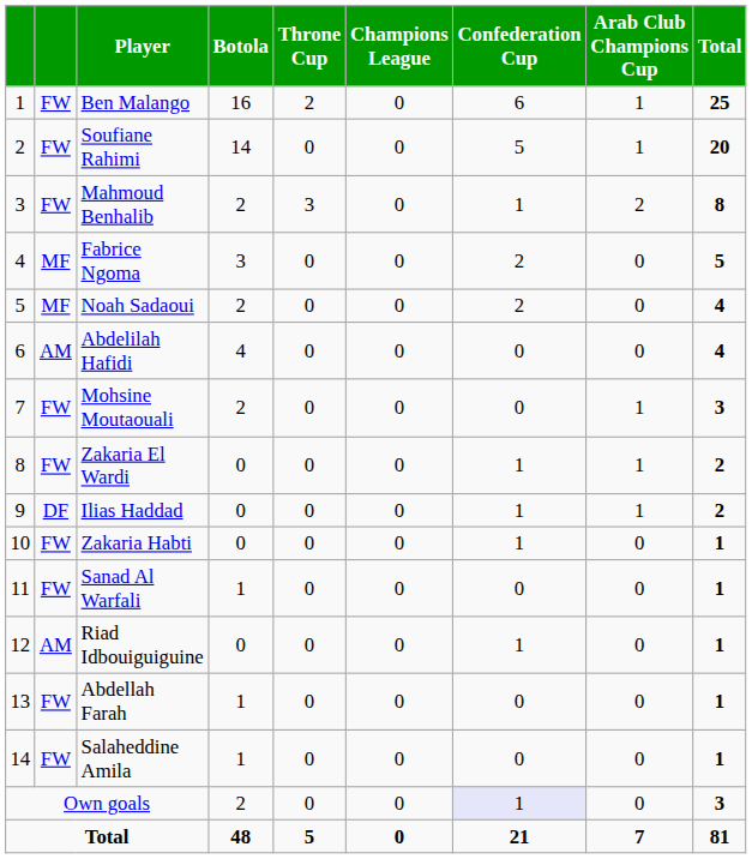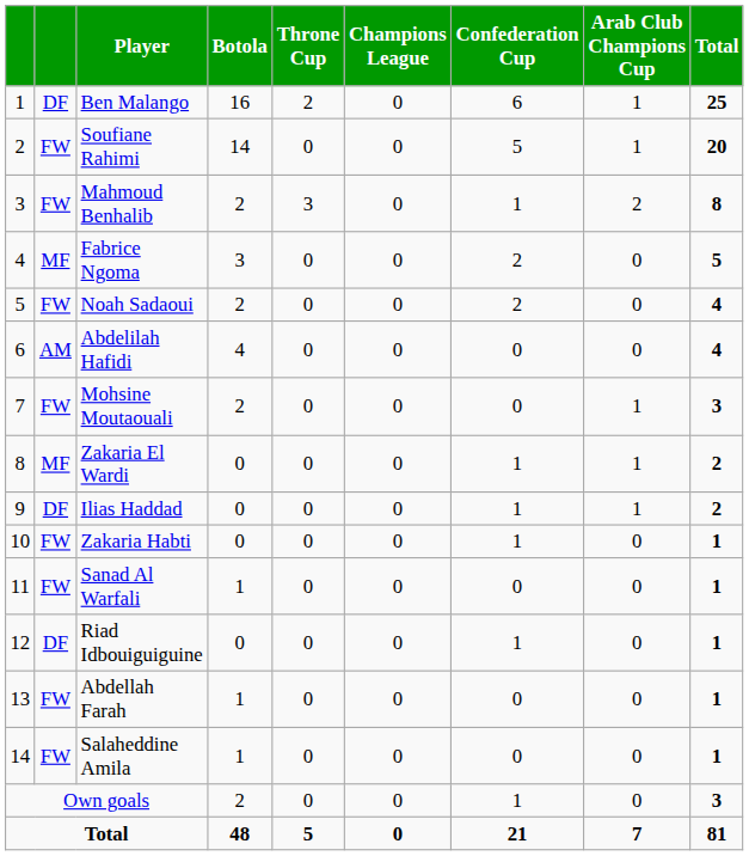 <table class="wikitable" style="width:60%; text-align:center; font-size:95%; text-align:centre;">
 <tr>
 <th style="background:#009900; color:white;"></th>
 <th style="background:#009900; color:white;"></th>
 <th style="background:#009900; color:white;">Player</th>
 <th style="background:#009900; color:white;">Botola</th>
 <th style="background:#009900; color:white;">Throne Cup</th>
 <th style="background:#009900; color:white;">Champions League</th>
 <th style="background:#009900; color:white;">Confederation Cup</th>
 <th style="background:#009900; color:white;">Arab Club Champions Cup</th>
 <th style="background:#009900; color:white;">Total</th>
 </tr>
 <tr>
 <td rowspan="-">1</td>
-<td><a href='#'>FW</a></td>
+<td><a href='#'>DF</a></td>
 <td style="text-align:left;"> <a href='#'>Ben Malango</a></td>
 <td rowspan="-">16</td>
 <td rowspan="-">2</td>
 <td rowspan="-">0</td>
 <td>6</td>
 <td>1</td>
 <td><strong>25</strong></td>
 </tr>
 <tr>
 <td rowspan="-">2</td>
 <td><a href='#'>FW</a></td>
 <td style="text-align:left;"> <a href='#'>Soufiane Rahimi</a></td>
 <td rowspan="-">14</td>
 <td rowspan="-">0</td>
 <td rowspan="-">0</td>
 <td rowspan="-">5</td>
 <td>1</td>
 <td rowspan="-"><strong>20</strong></td>
 </tr>
 <tr>
 <td rowspan="-">3</td>
 <td><a href='#'>FW</a></td>
 <td style="text-align:left;"> <a href='#'>Mahmoud Benhalib</a></td>
 <td rowspan="-">2</td>
 <td rowspan="-">3</td>
 <td rowspan="-">0</td>
 <td rowspan="-">1</td>
 <td>2</td>
 <td rowspan="-"><strong>8</strong></td>
 </tr>
 <tr>
 <td rowspan="-">4</td>
 <td><a href='#'>MF</a></td>
 <td style="text-align:left;"> <a href='#'>Fabrice Ngoma</a></td>
 <td rowspan="-">3</td>
 <td rowspan="-">0</td>
 <td rowspan="-">0</td>
 <td>2</td>
 <td>0</td>
 <td><strong>5</strong></td>
 </tr>
 <tr>
 <td rowspan="-">5</td>
-<td><a href='#'>MF</a></td>
+<td><a href='#'>FW</a></td>
 <td style="text-align:left;"> <a href='#'>Noah Sadaoui</a></td>
 <td rowspan="-">2</td>
 <td rowspan="-">0</td>
 <td rowspan="-">0</td>
 <td rowspan="-">2</td>
 <td>0</td>
 <td><strong>4</strong></td>
 </tr>
 <tr>
 <td rowspan="-">6</td>
 <td><a href='#'>AM</a></td>
 <td style="text-align:left;"> <a href='#'>Abdelilah Hafidi</a></td>
 <td rowspan="-">4</td>
 <td rowspan="-">0</td>
 <td rowspan="-">0</td>
 <td rowspan="-">0</td>
 <td>0</td>
 <td><strong>4</strong></td>
 </tr>
 <tr>
 <td rowspan="-">7</td>
 <td><a href='#'>FW</a></td>
 <td style="text-align:left;"> <a href='#'>Mohsine Moutaouali</a></td>
 <td rowspan="-">2</td>
 <td rowspan="-">0</td>
 <td rowspan="-">0</td>
 <td rowspan="-">0</td>
 <td>1</td>
 <td><strong>3</strong></td>
 </tr>
 <tr>
 <td rowspan="-">8</td>
-<td><a href='#'>FW</a></td>
+<td><a href='#'>MF</a></td>
 <td style="text-align:left;"> <a href='#'>Zakaria El Wardi</a></td>
 <td rowspan="-">0</td>
 <td rowspan="-">0</td>
 <td rowspan="-">0</td>
 <td rowspan="-">1</td>
 <td>1</td>
 <td><strong>2</strong></td>
 </tr>
 <tr>
 <td rowspan="-">9</td>
 <td><a href='#'>DF</a></td>
 <td style="text-align:left;"> <a href='#'>Ilias Haddad</a></td>
 <td>0</td>
 <td rowspan="-">0</td>
 <td rowspan="-">0</td>
 <td rowspan="-">1</td>
 <td>1</td>
 <td><strong>2</strong></td>
 </tr>
 <tr>
 <td rowspan="-">10</td>
 <td><a href='#'>FW</a></td>
 <td style="text-align:left;"> <a href='#'>Zakaria Habti</a></td>
 <td rowspan="-">0</td>
 <td rowspan="-">0</td>
 <td rowspan="-">0</td>
 <td rowspan="-">1</td>
 <td>0</td>
 <td><strong>1</strong></td>
 </tr>
 <tr>
 <td rowspan="-">11</td>
 <td><a href='#'>FW</a></td>
 <td style="text-align:left;"> <a href='#'>Sanad Al Warfali</a></td>
 <td rowspan="-">1</td>
 <td rowspan="-">0</td>
 <td rowspan="-">0</td>
 <td rowspan="-">0</td>
 <td>0</td>
 <td rowspan="-"><strong>1</strong></td>
 </tr>
 <tr>
 <td rowspan="-">12</td>
-<td><a href='#'>AM</a></td>
+<td><a href='#'>DF</a></td>
 <td style="text-align:left;"> Riad Idbouiguiguine</td>
 <td rowspan="-">0</td>
 <td rowspan="-">0</td>
 <td rowspan="-">0</td>
 <td rowspan="-">1</td>
 <td>0</td>
 <td rowspan="-"><strong>1</strong></td>
 </tr>
 <tr>
 <td rowspan="-">13</td>
 <td><a href='#'>FW</a></td>
 <td style="text-align:left;"> Abdellah Farah</td>
 <td rowspan="-">1</td>
 <td rowspan="-">0</td>
 <td rowspan="-">0</td>
 <td rowspan="-">0</td>
 <td>0</td>
 <td rowspan="-"><strong>1</strong></td>
 </tr>
 <tr>
 <td rowspan="-">14</td>
 <td><a href='#'>FW</a></td>
 <td style="text-align:left;"> Salaheddine Amila</td>
 <td rowspan="-">1</td>
 <td rowspan="-">0</td>
 <td rowspan="-">0</td>
 <td rowspan="-">0</td>
 <td>0</td>
 <td rowspan="-"><strong>1</strong></td>
 </tr>
 <tr>
 <td colspan="3"><a href='#'>Own goals</a></td>
 <td rowspan="-">2</td>
 <td rowspan="-">0</td>
 <td rowspan="-">0</td>
-<td rowspan="-" style="background: lavender;">1</td>
+<td rowspan="-">1</td>
 <td>0</td>
 <td><strong>3</strong></td>
 </tr>
 <tr class="sortbottom">
 <td colspan="3"><strong>Total</strong></td>
 <td rowspan="-"><strong>48</strong></td>
 <td rowspan="-"><strong>5</strong></td>
 <td rowspan="-"><strong>0</strong></td>
 <td rowspan="-"><strong>21</strong></td>
 <td><strong>7</strong></td>
 <td><strong>81</strong></td>
 </tr>
 </table>
